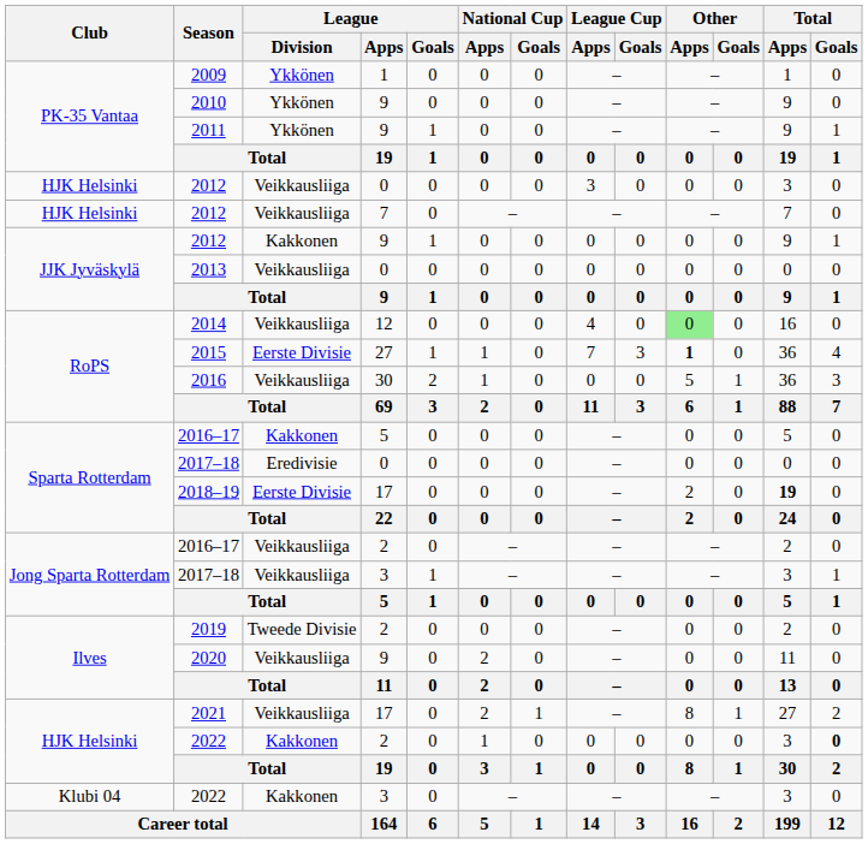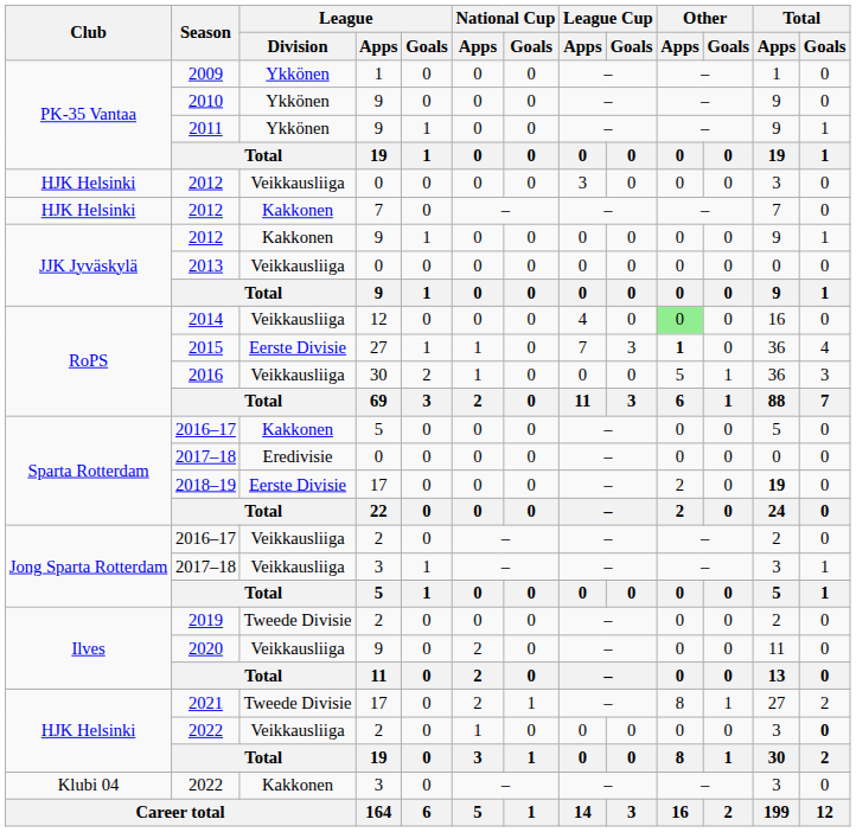 <table class="wikitable" style="text-align:center">
 <tr>
 <th rowspan="2">Club</th>
 <th rowspan="2">Season</th>
 <th colspan="3">League</th>
 <th colspan="2">National Cup</th>
 <th colspan="2">League Cup</th>
 <th colspan="2">Other</th>
 <th colspan="2">Total</th>
 </tr>
 <tr>
 <th>Division</th>
 <th>Apps</th>
 <th>Goals</th>
 <th>Apps</th>
 <th>Goals</th>
 <th>Apps</th>
 <th>Goals</th>
 <th>Apps</th>
 <th>Goals</th>
 <th>Apps</th>
 <th>Goals</th>
 </tr>
 <tr>
 <td rowspan="4"><a href='#'>PK-35 Vantaa</a></td>
 <td><a href='#'>2009</a></td>
 <td><a href='#'>Ykkönen</a></td>
 <td>1</td>
 <td>0</td>
 <td>0</td>
 <td>0</td>
 <td colspan=2>–</td>
 <td colspan=2>–</td>
 <td>1</td>
 <td>0</td>
 </tr>
 <tr>
 <td><a href='#'>2010</a></td>
 <td>Ykkönen</td>
 <td>9</td>
 <td>0</td>
 <td>0</td>
 <td>0</td>
 <td colspan=2>–</td>
 <td colspan=2>–</td>
 <td>9</td>
 <td>0</td>
 </tr>
 <tr>
 <td><a href='#'>2011</a></td>
 <td>Ykkönen</td>
 <td>9</td>
 <td>1</td>
 <td>0</td>
 <td>0</td>
 <td colspan=2>–</td>
 <td colspan=2>–</td>
 <td>9</td>
 <td>1</td>
 </tr>
 <tr>
 <th colspan="2">Total</th>
 <th>19</th>
 <th>1</th>
 <th>0</th>
 <th>0</th>
 <th>0</th>
 <th>0</th>
 <th>0</th>
 <th>0</th>
 <th>19</th>
 <th>1</th>
 </tr>
 <tr>
 <td><a href='#'>HJK Helsinki</a></td>
 <td><a href='#'>2012</a></td>
 <td>Veikkausliiga</td>
 <td>0</td>
 <td>0</td>
 <td>0</td>
 <td>0</td>
 <td>3</td>
 <td>0</td>
 <td>0</td>
 <td>0</td>
 <td>3</td>
 <td>0</td>
 </tr>
 <tr>
 <td><a href='#'>HJK Helsinki</a></td>
 <td><a href='#'>2012</a></td>
-<td>Veikkausliiga</td>
+<td><a href='#'>Kakkonen</a></td>
 <td>7</td>
 <td>0</td>
 <td colspan="2">–</td>
 <td colspan="2">–</td>
 <td colspan="2">–</td>
 <td>7</td>
 <td>0</td>
 </tr>
 <tr>
 <td rowspan="3"><a href='#'>JJK Jyväskylä</a></td>
 <td><a href='#'>2012</a></td>
 <td>Kakkonen</td>
 <td>9</td>
 <td>1</td>
 <td>0</td>
 <td>0</td>
 <td>0</td>
 <td>0</td>
 <td>0</td>
 <td>0</td>
 <td>9</td>
 <td>1</td>
 </tr>
 <tr>
 <td><a href='#'>2013</a></td>
 <td>Veikkausliiga</td>
 <td>0</td>
 <td>0</td>
 <td>0</td>
 <td>0</td>
 <td>0</td>
 <td>0</td>
 <td>0</td>
 <td>0</td>
 <td>0</td>
 <td>0</td>
 </tr>
 <tr>
 <th colspan="2">Total</th>
 <th>9</th>
 <th>1</th>
 <th>0</th>
 <th>0</th>
 <th>0</th>
 <th>0</th>
 <th>0</th>
 <th>0</th>
 <th>9</th>
 <th>1</th>
 </tr>
 <tr>
 <td rowspan="4"><a href='#'>RoPS</a></td>
 <td><a href='#'>2014</a></td>
 <td>Veikkausliiga</td>
 <td>12</td>
 <td>0</td>
 <td>0</td>
 <td>0</td>
 <td>4</td>
 <td>0</td>
 <td style="background: lightgreen;">0</td>
 <td>0</td>
 <td>16</td>
 <td>0</td>
 </tr>
 <tr>
 <td><a href='#'>2015</a></td>
 <td><a href='#'>Eerste Divisie</a></td>
 <td>27</td>
 <td>1</td>
 <td>1</td>
 <td>0</td>
 <td>7</td>
 <td>3</td>
 <td><strong>1</strong></td>
 <td>0</td>
 <td>36</td>
 <td>4</td>
 </tr>
 <tr>
 <td><a href='#'>2016</a></td>
 <td>Veikkausliiga</td>
 <td>30</td>
 <td>2</td>
 <td>1</td>
 <td>0</td>
 <td>0</td>
 <td>0</td>
 <td>5</td>
 <td>1</td>
 <td>36</td>
 <td>3</td>
 </tr>
 <tr>
 <th colspan="2">Total</th>
 <th>69</th>
 <th>3</th>
 <th>2</th>
 <th>0</th>
 <th>11</th>
 <th>3</th>
 <th>6</th>
 <th>1</th>
 <th>88</th>
 <th>7</th>
 </tr>
 <tr>
 <td rowspan="4"><a href='#'>Sparta Rotterdam</a></td>
 <td><a href='#'>2016–17</a></td>
 <td><a href='#'>Kakkonen</a></td>
 <td>5</td>
 <td>0</td>
 <td>0</td>
 <td>0</td>
 <td colspan="2">–</td>
 <td>0</td>
 <td>0</td>
 <td>5</td>
 <td>0</td>
 </tr>
 <tr>
 <td><a href='#'>2017–18</a></td>
 <td>Eredivisie</td>
 <td>0</td>
 <td>0</td>
 <td>0</td>
 <td>0</td>
 <td colspan="2">–</td>
 <td>0</td>
 <td>0</td>
 <td>0</td>
 <td>0</td>
 </tr>
 <tr>
 <td><a href='#'>2018–19</a></td>
 <td><a href='#'>Eerste Divisie</a></td>
 <td>17</td>
 <td>0</td>
 <td>0</td>
 <td>0</td>
 <td colspan="2">–</td>
 <td>2</td>
 <td>0</td>
 <td><strong>19</strong></td>
 <td>0</td>
 </tr>
 <tr>
 <th colspan="2">Total</th>
 <th>22</th>
 <th>0</th>
 <th>0</th>
 <th>0</th>
 <th colspan="2">–</th>
 <th>2</th>
 <th>0</th>
 <th>24</th>
 <th>0</th>
 </tr>
 <tr>
 <td rowspan=3><a href='#'>Jong Sparta Rotterdam</a></td>
 <td>2016–17</td>
 <td>Veikkausliiga</td>
 <td>2</td>
 <td>0</td>
 <td colspan="2">–</td>
 <td colspan="2">–</td>
 <td colspan="2">–</td>
 <td>2</td>
 <td>0</td>
 </tr>
 <tr>
 <td>2017–18</td>
 <td>Veikkausliiga</td>
 <td>3</td>
 <td>1</td>
 <td colspan="2">–</td>
 <td colspan="2">–</td>
 <td colspan="2">–</td>
 <td>3</td>
 <td>1</td>
 </tr>
 <tr>
 <th colspan="2">Total</th>
 <th>5</th>
 <th>1</th>
 <th>0</th>
 <th>0</th>
 <th>0</th>
 <th>0</th>
 <th>0</th>
 <th>0</th>
 <th>5</th>
 <th>1</th>
 </tr>
 <tr>
 <td rowspan="3"><a href='#'>Ilves</a></td>
 <td><a href='#'>2019</a></td>
 <td>Tweede Divisie</td>
 <td>2</td>
 <td>0</td>
 <td>0</td>
 <td>0</td>
 <td colspan="2">–</td>
 <td>0</td>
 <td>0</td>
 <td>2</td>
 <td>0</td>
 </tr>
 <tr>
 <td><a href='#'>2020</a></td>
 <td>Veikkausliiga</td>
 <td>9</td>
 <td>0</td>
 <td>2</td>
 <td>0</td>
 <td colspan=2>–</td>
 <td>0</td>
 <td>0</td>
 <td>11</td>
 <td>0</td>
 </tr>
 <tr>
 <th colspan="2">Total</th>
 <th>11</th>
 <th>0</th>
 <th>2</th>
 <th>0</th>
 <th colspan="2">–</th>
 <th>0</th>
 <th>0</th>
 <th>13</th>
 <th>0</th>
 </tr>
 <tr>
 <td rowspan="3"><a href='#'>HJK Helsinki</a></td>
 <td><a href='#'>2021</a></td>
-<td>Veikkausliiga</td>
+<td>Tweede Divisie</td>
 <td>17</td>
 <td>0</td>
 <td>2</td>
 <td>1</td>
 <td colspan=2>–</td>
 <td>8</td>
 <td>1</td>
 <td>27</td>
 <td>2</td>
 </tr>
 <tr>
 <td><a href='#'>2022</a></td>
-<td><a href='#'>Kakkonen</a></td>
+<td>Veikkausliiga</td>
 <td>2</td>
 <td>0</td>
 <td>1</td>
 <td>0</td>
 <td>0</td>
 <td>0</td>
 <td>0</td>
 <td>0</td>
 <td>3</td>
 <td><strong>0</strong></td>
 </tr>
 <tr>
 <th colspan="2">Total</th>
 <th>19</th>
 <th>0</th>
 <th>3</th>
 <th>1</th>
 <th>0</th>
 <th>0</th>
 <th>8</th>
 <th>1</th>
 <th>30</th>
 <th>2</th>
 </tr>
 <tr>
 <td>Klubi 04</td>
 <td>2022</td>
 <td>Kakkonen</td>
 <td>3</td>
 <td>0</td>
 <td colspan=2>–</td>
 <td colspan=2>–</td>
 <td colspan=2>–</td>
 <td>3</td>
 <td>0</td>
 </tr>
 <tr>
 <th colspan="3">Career total</th>
 <th>164</th>
 <th>6</th>
 <th>5</th>
 <th>1</th>
 <th>14</th>
 <th>3</th>
 <th>16</th>
 <th>2</th>
 <th>199</th>
 <th>12</th>
 </tr>
 </table>
